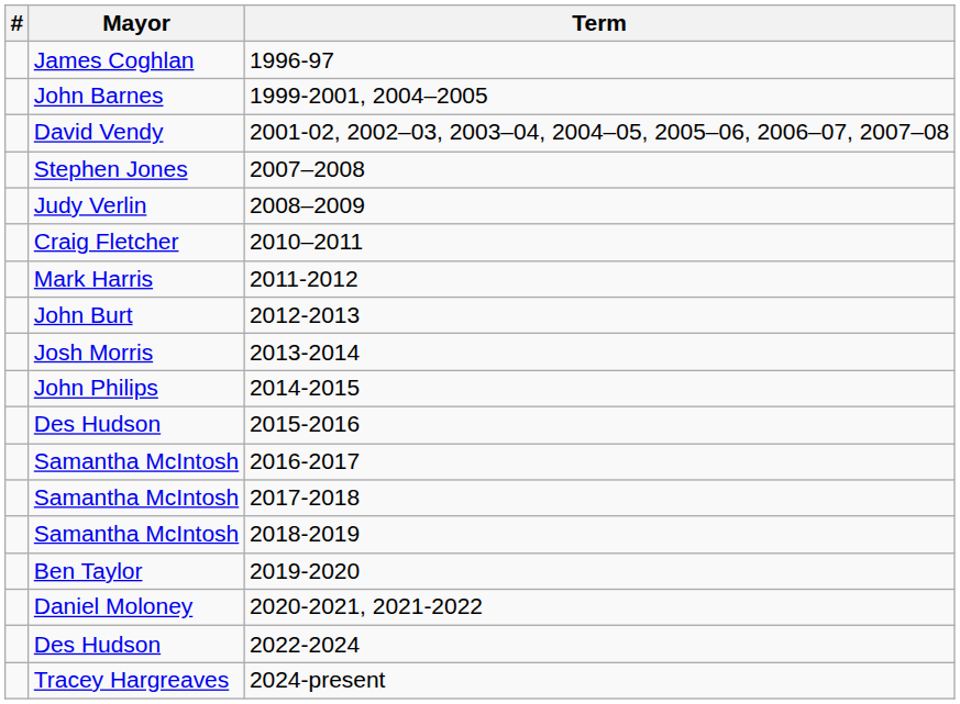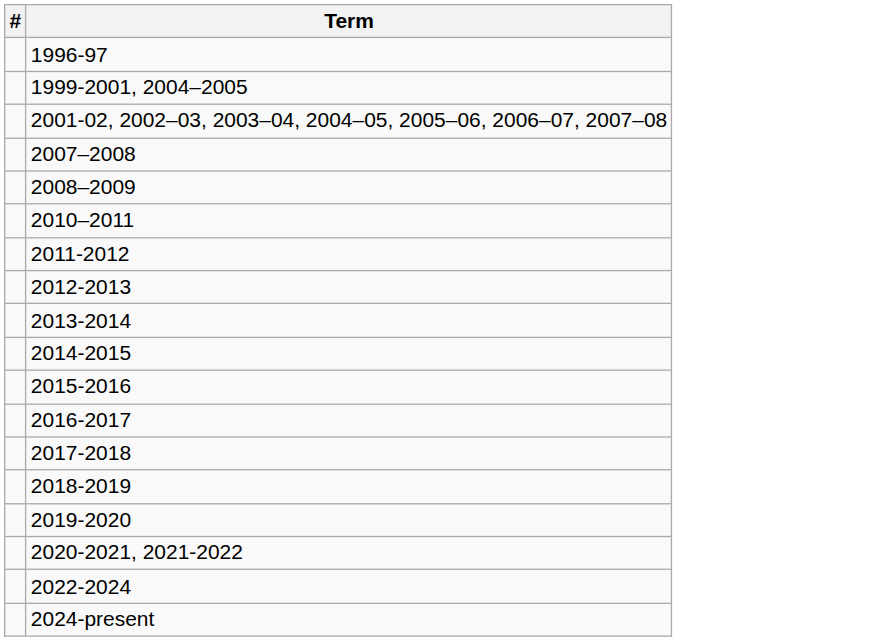 <table class="wikitable">
 <tr>
 <th>#</th>
-<th>Mayor</th>
 <th>Term</th>
 </tr>
 <tr>
 <td></td>
-<td><a href='#'>James Coghlan</a></td>
 <td>1996-97</td>
 </tr>
 <tr>
 <td></td>
-<td><a href='#'>John Barnes</a></td>
 <td>1999-2001, 2004–2005</td>
 </tr>
 <tr>
 <td></td>
-<td><a href='#'>David Vendy</a></td>
 <td>2001-02, 2002–03, 2003–04, 2004–05, 2005–06, 2006–07, 2007–08</td>
 </tr>
 <tr>
 <td></td>
-<td><a href='#'>Stephen Jones</a></td>
 <td>2007–2008</td>
 </tr>
 <tr>
 <td></td>
-<td><a href='#'>Judy Verlin</a></td>
 <td>2008–2009</td>
 </tr>
 <tr>
 <td></td>
-<td><a href='#'>Craig Fletcher</a></td>
 <td>2010–2011</td>
 </tr>
 <tr>
 <td></td>
-<td><a href='#'>Mark Harris</a></td>
 <td>2011-2012</td>
 </tr>
 <tr>
 <td></td>
-<td><a href='#'>John Burt</a></td>
 <td>2012-2013</td>
 </tr>
 <tr>
 <td></td>
-<td><a href='#'>Josh Morris</a></td>
 <td>2013-2014</td>
 </tr>
 <tr>
 <td></td>
-<td><a href='#'>John Philips</a></td>
 <td>2014-2015</td>
 </tr>
 <tr>
 <td></td>
-<td><a href='#'>Des Hudson</a></td>
 <td>2015-2016</td>
 </tr>
 <tr>
 <td></td>
-<td><a href='#'>Samantha McIntosh</a></td>
 <td>2016-2017</td>
 </tr>
 <tr>
 <td></td>
-<td><a href='#'>Samantha McIntosh</a></td>
 <td>2017-2018</td>
 </tr>
 <tr>
 <td></td>
-<td><a href='#'>Samantha McIntosh</a></td>
 <td>2018-2019</td>
 </tr>
 <tr>
 <td></td>
-<td><a href='#'>Ben Taylor</a></td>
 <td>2019-2020</td>
 </tr>
 <tr>
 <td></td>
-<td><a href='#'>Daniel Moloney</a></td>
 <td>2020-2021, 2021-2022</td>
 </tr>
 <tr>
 <td></td>
-<td><a href='#'>Des Hudson</a></td>
 <td>2022-2024</td>
 </tr>
 <tr>
 <td></td>
-<td><a href='#'>Tracey Hargreaves</a></td>
 <td>2024-present</td>
 </tr>
 </table>
